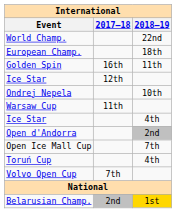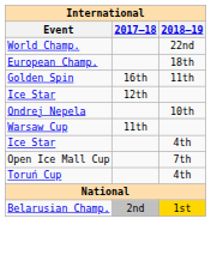 <table class="wikitable" style="text-align:center">
 <tr>
 <th style="background-color: #ffdead; " colspan=3 align=center>International</th>
 </tr>
 <tr>
 <th>Event</th>
 <th><a href='#'>2017–18</a></th>
 <th><a href='#'>2018–19</a></th>
 </tr>
 <tr>
 <td align=left><a href='#'>World Champ.</a></td>
 <td></td>
 <td>22nd</td>
 </tr>
 <tr>
 <td align=left><a href='#'>European Champ.</a></td>
 <td></td>
 <td>18th</td>
 </tr>
 <tr>
 <td align=left> <a href='#'>Golden Spin</a></td>
 <td>16th</td>
 <td>11th</td>
 </tr>
 <tr>
 <td align=left> <a href='#'>Ice Star</a></td>
 <td>12th</td>
 <td></td>
 </tr>
 <tr>
 <td align=left> <a href='#'>Ondrej Nepela</a></td>
 <td></td>
 <td>10th</td>
 </tr>
 <tr>
 <td align=left> <a href='#'>Warsaw Cup</a></td>
 <td>11th</td>
 <td></td>
 </tr>
 <tr>
 <td align=left><a href='#'>Ice Star</a></td>
 <td></td>
 <td>4th</td>
 </tr>
 <tr>
-<td align=left><a href='#'>Open d'Andorra</a></td>
-<td></td>
-<td bgcolor=silver>2nd</td>
-</tr>
-<tr>
 <td align=left>Open Ice Mall Cup</td>
 <td></td>
 <td>7th</td>
 </tr>
 <tr>
 <td align=left><a href='#'>Toruń Cup</a></td>
 <td></td>
 <td>4th</td>
 </tr>
 <tr>
-<td align=left><a href='#'>Volvo Open Cup</a></td>
-<td>7th</td>
-<td></td>
-</tr>
-<tr>
 <th style="background-color: #ffdead; " colspan=3 align=center>National</th>
 </tr>
 <tr>
 <td align=left><a href='#'>Belarusian Champ.</a></td>
 <td bgcolor=silver>2nd</td>
 <td bgcolor=gold>1st</td>
 </tr>
 </table>
